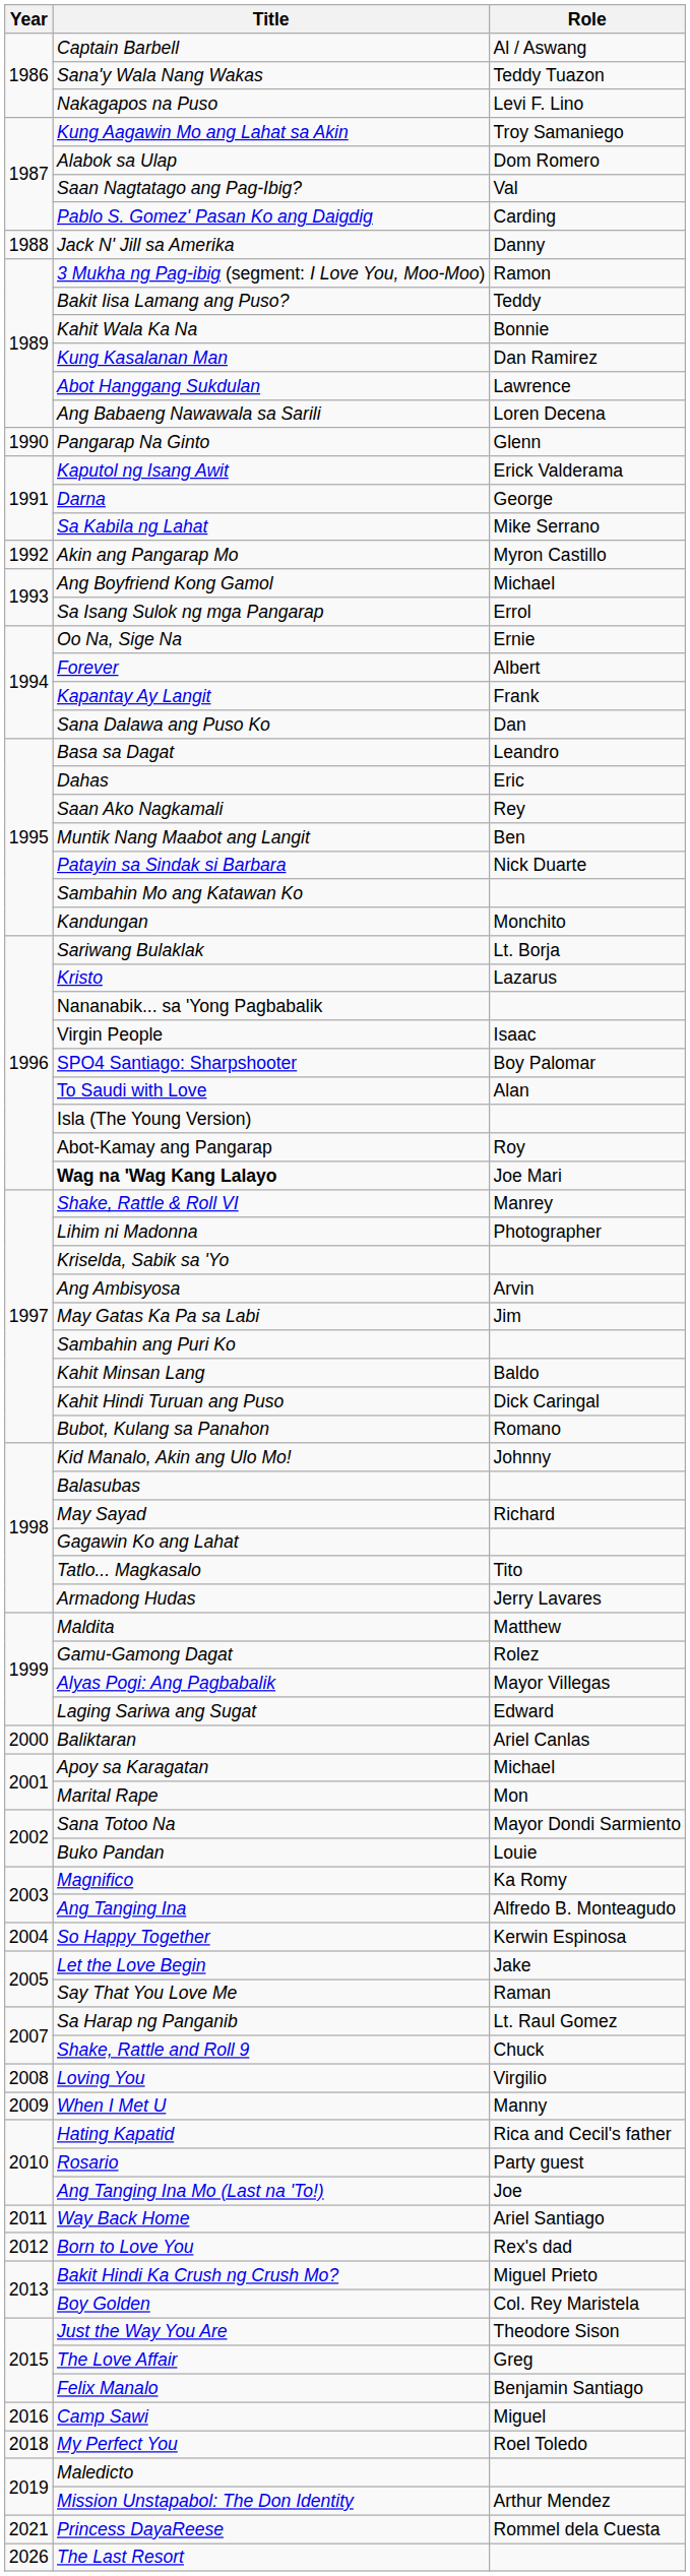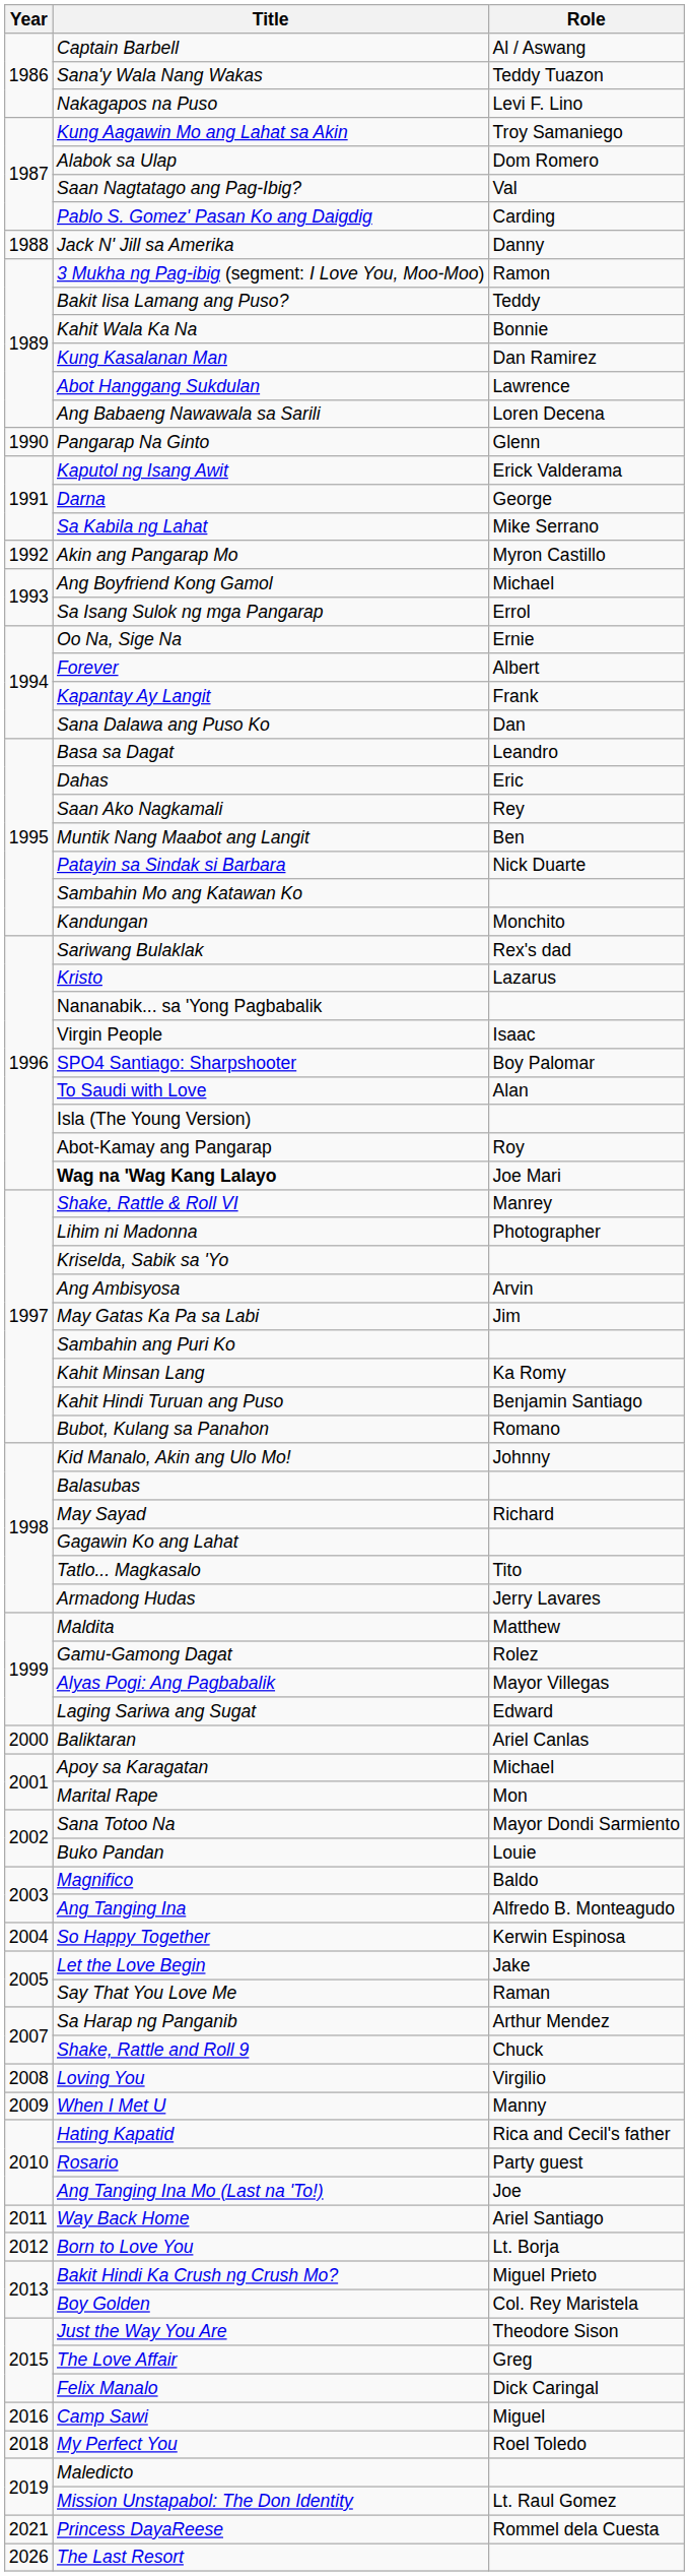 <table class="wikitable" style="font-size: 90%;">
 <tr>
 <th>Year</th>
 <th>Title</th>
 <th>Role</th>
 </tr>
 <tr>
 <td rowspan="3">1986</td>
 <td><em>Captain Barbell</em></td>
 <td>Al / Aswang</td>
 </tr>
 <tr>
 <td><em>Sana'y Wala Nang Wakas</em></td>
 <td>Teddy Tuazon</td>
 </tr>
 <tr>
 <td><em>Nakagapos na Puso</em></td>
 <td>Levi F. Lino</td>
 </tr>
 <tr>
 <td rowspan="4">1987</td>
 <td><em><a href='#'>Kung Aagawin Mo ang Lahat sa Akin</a></em></td>
 <td>Troy Samaniego</td>
 </tr>
 <tr>
 <td><em>Alabok sa Ulap</em></td>
 <td>Dom Romero</td>
 </tr>
 <tr>
 <td><em>Saan Nagtatago ang Pag-Ibig?</em></td>
 <td>Val</td>
 </tr>
 <tr>
 <td><em><a href='#'>Pablo S. Gomez' Pasan Ko ang Daigdig</a></em></td>
 <td>Carding</td>
 </tr>
 <tr>
 <td>1988</td>
 <td><em>Jack N' Jill sa Amerika</em></td>
 <td>Danny</td>
 </tr>
 <tr>
 <td rowspan="6">1989</td>
 <td><em><a href='#'>3 Mukha ng Pag-ibig</a></em> (segment: <em>I Love You, Moo-Moo</em>)</td>
 <td>Ramon</td>
 </tr>
 <tr>
 <td><em>Bakit Iisa Lamang ang Puso?</em></td>
 <td>Teddy</td>
 </tr>
 <tr>
 <td><em>Kahit Wala Ka Na</em></td>
 <td>Bonnie</td>
 </tr>
 <tr>
 <td><em><a href='#'>Kung Kasalanan Man</a></em></td>
 <td>Dan Ramirez</td>
 </tr>
 <tr>
 <td><em><a href='#'>Abot Hanggang Sukdulan</a></em></td>
 <td>Lawrence</td>
 </tr>
 <tr>
 <td><em>Ang Babaeng Nawawala sa Sarili</em></td>
 <td>Loren Decena</td>
 </tr>
 <tr>
 <td>1990</td>
 <td><em>Pangarap Na Ginto</em></td>
 <td>Glenn</td>
 </tr>
 <tr>
 <td rowspan="3">1991</td>
 <td><em><a href='#'>Kaputol ng Isang Awit</a></em></td>
 <td>Erick Valderama</td>
 </tr>
 <tr>
 <td><em><a href='#'>Darna</a></em></td>
 <td>George</td>
 </tr>
 <tr>
 <td><em><a href='#'>Sa Kabila ng Lahat</a></em></td>
 <td>Mike Serrano</td>
 </tr>
 <tr>
 <td>1992</td>
 <td><em>Akin ang Pangarap Mo</em></td>
 <td>Myron Castillo</td>
 </tr>
 <tr>
 <td rowspan="2">1993</td>
 <td><em>Ang Boyfriend Kong Gamol</em></td>
 <td>Michael</td>
 </tr>
 <tr>
 <td><em>Sa Isang Sulok ng mga Pangarap</em></td>
 <td>Errol</td>
 </tr>
 <tr>
 <td rowspan="4">1994</td>
 <td><em>Oo Na, Sige Na</em></td>
 <td>Ernie</td>
 </tr>
 <tr>
 <td><em><a href='#'>Forever</a></em></td>
 <td>Albert</td>
 </tr>
 <tr>
 <td><em><a href='#'>Kapantay Ay Langit</a></em></td>
 <td>Frank</td>
 </tr>
 <tr>
 <td><em>Sana Dalawa ang Puso Ko</em></td>
 <td>Dan</td>
 </tr>
 <tr>
 <td rowspan="7">1995</td>
 <td><em>Basa sa Dagat</em></td>
 <td>Leandro</td>
 </tr>
 <tr>
 <td><em>Dahas</em></td>
 <td>Eric</td>
 </tr>
 <tr>
 <td><em>Saan Ako Nagkamali</em></td>
 <td>Rey</td>
 </tr>
 <tr>
 <td><em>Muntik Nang Maabot ang Langit</em></td>
 <td>Ben</td>
 </tr>
 <tr>
 <td><em><a href='#'>Patayin sa Sindak si Barbara</a></em></td>
 <td>Nick Duarte</td>
 </tr>
 <tr>
 <td><em>Sambahin Mo ang Katawan Ko</em></td>
 <td></td>
 </tr>
 <tr>
 <td><em>Kandungan</em></td>
 <td>Monchito</td>
 </tr>
 <tr>
 <td rowspan="9">1996</td>
 <td><em>Sariwang Bulaklak</em></td>
-<td>Lt. Borja</td>
+<td>Rex's dad</td>
 </tr>
 <tr>
 <td><em><a href='#'>Kristo</a></td>
 <td>Lazarus</td>
 </tr>
 <tr>
 <td></em>Nananabik... sa 'Yong Pagbabalik<em></td>
 <td></td>
 </tr>
 <tr>
 <td></em>Virgin People<em></td>
 <td>Isaac</td>
 </tr>
 <tr>
 <td></em><a href='#'>SPO4 Santiago: Sharpshooter</a><em></td>
 <td>Boy Palomar</td>
 </tr>
 <tr>
 <td></em><a href='#'>To Saudi with Love</a><em></td>
 <td>Alan</td>
 </tr>
 <tr>
 <td></em>Isla (The Young Version)<em></td>
 <td></td>
 </tr>
 <tr>
 <td></em>Abot-Kamay ang Pangarap<em></td>
 <td>Roy</td>
 </tr>
 <tr>
 <td><strong>Wag na 'Wag Kang Lalayo</em></td>
 <td>Joe Mari</td>
 </tr>
 <tr>
 <td rowspan="9">1997</td>
 <td><em><a href='#'>Shake, Rattle & Roll VI</a></em></td>
 <td>Manrey</td>
 </tr>
 <tr>
 <td><em>Lihim ni Madonna</em></td>
 <td>Photographer</td>
 </tr>
 <tr>
 <td><em>Kriselda, Sabik sa 'Yo</em></td>
 <td></td>
 </tr>
 <tr>
 <td><em>Ang Ambisyosa</em></td>
 <td>Arvin</td>
 </tr>
 <tr>
 <td><em>May Gatas Ka Pa sa Labi</em></td>
 <td>Jim</td>
 </tr>
 <tr>
 <td><em>Sambahin ang Puri Ko</em></td>
 <td></td>
 </tr>
 <tr>
 <td><em>Kahit Minsan Lang</em></td>
-<td>Baldo</td>
+<td>Ka Romy</td>
 </tr>
 <tr>
 <td><em>Kahit Hindi Turuan ang Puso</em></td>
-<td>Dick Caringal</td>
+<td>Benjamin Santiago</td>
 </tr>
 <tr>
 <td><em>Bubot, Kulang sa Panahon</em></td>
 <td>Romano</td>
 </tr>
 <tr>
 <td rowspan="6">1998</td>
 <td><em>Kid Manalo, Akin ang Ulo Mo!</em></td>
 <td>Johnny</td>
 </tr>
 <tr>
 <td><em>Balasubas</em></td>
 <td></td>
 </tr>
 <tr>
 <td><em>May Sayad</em></td>
 <td>Richard</td>
 </tr>
 <tr>
 <td><em>Gagawin Ko ang Lahat</em></td>
 <td></td>
 </tr>
 <tr>
 <td><em>Tatlo... Magkasalo</em></td>
 <td>Tito</td>
 </tr>
 <tr>
 <td><em>Armadong Hudas</em></td>
 <td>Jerry Lavares</td>
 </tr>
 <tr>
 <td rowspan="4">1999</td>
 <td><em>Maldita</em></td>
 <td>Matthew</td>
 </tr>
 <tr>
 <td><em>Gamu-Gamong Dagat</em></td>
 <td>Rolez</td>
 </tr>
 <tr>
 <td><em><a href='#'>Alyas Pogi: Ang Pagbabalik</a></em></td>
 <td>Mayor Villegas</td>
 </tr>
 <tr>
 <td><em>Laging Sariwa ang Sugat</em></td>
 <td>Edward</td>
 </tr>
 <tr>
 <td>2000</td>
 <td><em>Baliktaran</em></td>
 <td>Ariel Canlas</td>
 </tr>
 <tr>
 <td rowspan="2">2001</td>
 <td><em>Apoy sa Karagatan</em></td>
 <td>Michael</td>
 </tr>
 <tr>
 <td><em>Marital Rape</em></td>
 <td>Mon</td>
 </tr>
 <tr>
 <td rowspan="2">2002</td>
 <td><em>Sana Totoo Na</em></td>
 <td>Mayor Dondi Sarmiento</td>
 </tr>
 <tr>
 <td><em>Buko Pandan</em></td>
 <td>Louie</td>
 </tr>
 <tr>
 <td rowspan="2">2003</td>
 <td><em><a href='#'>Magnifico</a></em></td>
-<td>Ka Romy</td>
+<td>Baldo</td>
 </tr>
 <tr>
 <td><em><a href='#'>Ang Tanging Ina</a></em></td>
 <td>Alfredo B. Monteagudo</td>
 </tr>
 <tr>
 <td>2004</td>
 <td><em><a href='#'>So Happy Together</a></em></td>
 <td>Kerwin Espinosa</td>
 </tr>
 <tr>
 <td rowspan="2">2005</td>
 <td><em><a href='#'>Let the Love Begin</a></em></td>
 <td>Jake</td>
 </tr>
 <tr>
 <td><em>Say That You Love Me</em></td>
 <td>Raman</td>
 </tr>
 <tr>
 <td rowspan="2">2007</td>
 <td><em>Sa Harap ng Panganib</em></td>
-<td>Lt. Raul Gomez</td>
+<td>Arthur Mendez</td>
 </tr>
 <tr>
 <td><em><a href='#'>Shake, Rattle and Roll 9</a></em></td>
 <td>Chuck</td>
 </tr>
 <tr>
 <td>2008</td>
 <td><em><a href='#'>Loving You</a></em></td>
 <td>Virgilio</td>
 </tr>
 <tr>
 <td>2009</td>
 <td><em><a href='#'>When I Met U</a></em></td>
 <td>Manny</td>
 </tr>
 <tr>
 <td rowspan="3">2010</td>
 <td><em><a href='#'>Hating Kapatid</a></em></td>
 <td>Rica and Cecil's father</td>
 </tr>
 <tr>
 <td><em><a href='#'>Rosario</a></em></td>
 <td>Party guest</td>
 </tr>
 <tr>
 <td><em><a href='#'>Ang Tanging Ina Mo (Last na 'To!)</a></em></td>
 <td>Joe</td>
 </tr>
 <tr>
 <td>2011</td>
 <td><em><a href='#'>Way Back Home</a></em></td>
 <td>Ariel Santiago</td>
 </tr>
 <tr>
 <td>2012</td>
 <td><em><a href='#'>Born to Love You</a></em></td>
-<td>Rex's dad</td>
+<td>Lt. Borja</td>
 </tr>
 <tr>
 <td rowspan="2">2013</td>
 <td><em><a href='#'>Bakit Hindi Ka Crush ng Crush Mo?</a></em></td>
 <td>Miguel Prieto</td>
 </tr>
 <tr>
 <td><em><a href='#'>Boy Golden</a></em></td>
 <td>Col. Rey Maristela</td>
 </tr>
 <tr>
 <td rowspan="3">2015</td>
 <td><em><a href='#'>Just the Way You Are</a></em></td>
 <td>Theodore Sison</td>
 </tr>
 <tr>
 <td><em><a href='#'>The Love Affair</a></em></td>
 <td>Greg</td>
 </tr>
 <tr>
 <td><em><a href='#'>Felix Manalo</a></em></td>
-<td>Benjamin Santiago</td>
+<td>Dick Caringal</td>
 </tr>
 <tr>
 <td>2016</td>
 <td><em><a href='#'>Camp Sawi</a></em></td>
 <td>Miguel</td>
 </tr>
 <tr>
 <td>2018</td>
 <td><em><a href='#'>My Perfect You</a></em></td>
 <td>Roel Toledo</td>
 </tr>
 <tr>
 <td rowspan="2">2019</td>
 <td><em>Maledicto</em></td>
 <td></td>
 </tr>
 <tr>
 <td><em><a href='#'>Mission Unstapabol: The Don Identity</a></em></td>
-<td>Arthur Mendez</td>
+<td>Lt. Raul Gomez</td>
 </tr>
 <tr>
 <td>2021</td>
 <td><em><a href='#'>Princess DayaReese</a></em></td>
 <td>Rommel dela Cuesta</td>
 </tr>
 <tr>
 <td>2026</td>
 <td><em><a href='#'>The Last Resort</a></em></td>
 <td></td>
 </tr>
 </table>
